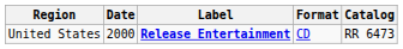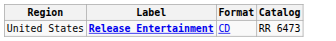 <table class="wikitable">
 <tr>
 <th>Region</th>
-<th>Date</th>
 <th>Label</th>
 <th>Format</th>
 <th>Catalog</th>
 </tr>
 <tr>
 <td>United States</td>
-<td>2000</td>
 <td><strong><a href='#'>Release Entertainment</a></strong></td>
 <td><a href='#'>CD</a></td>
 <td>RR 6473</td>
 </tr>
 </table>
